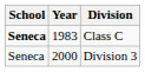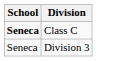 <table class="wikitable">
 <tr>
 <th>School</th>
-<th>Year</th>
 <th>Division</th>
 </tr>
 <tr>
 <td><strong>Seneca</strong></td>
-<td>1983</td>
 <td>Class C</td>
 </tr>
 <tr>
 <td>Seneca</td>
-<td>2000</td>
 <td>Division 3</td>
 </tr>
 </table>
